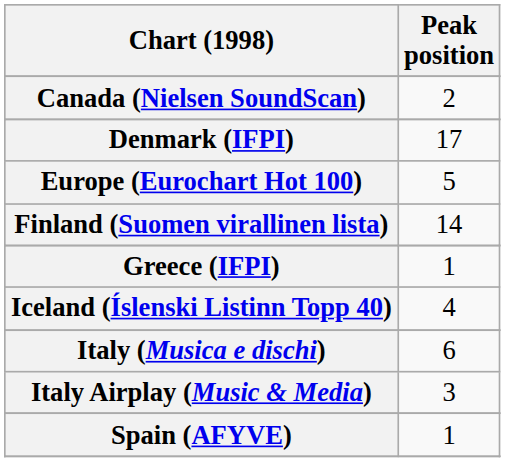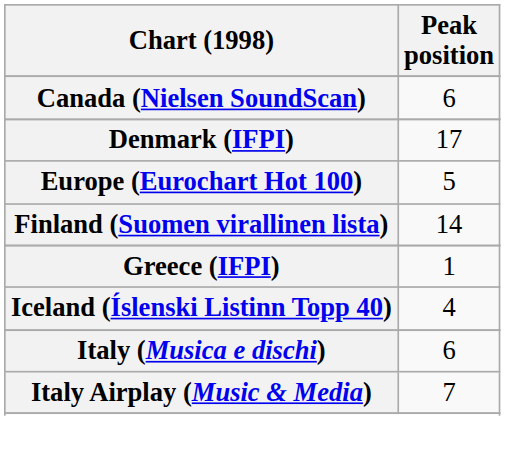 <table class="wikitable sortable plainrowheaders" style="text-align:center">
 <tr>
 <th scope="col">Chart (1998)</th>
 <th scope="col">Peak<br>position</th>
 </tr>
 <tr>
 </tr>
 <tr>
 </tr>
 <tr>
 </tr>
 <tr>
 </tr>
 <tr>
 <th scope="row">Canada (<a href='#'>Nielsen SoundScan</a>)</th>
-<td>2</td>
+<td>6</td>
 </tr>
 <tr>
 </tr>
 <tr>
 <th scope="row">Denmark (<a href='#'>IFPI</a>)</th>
 <td>17</td>
 </tr>
 <tr>
 <th scope="row">Europe (<a href='#'>Eurochart Hot 100</a>)</th>
 <td>5</td>
 </tr>
 <tr>
 <th scope="row">Finland (<a href='#'>Suomen virallinen lista</a>)</th>
 <td>14</td>
 </tr>
 <tr>
 </tr>
 <tr>
 </tr>
 <tr>
 <th scope="row">Greece (<a href='#'>IFPI</a>)</th>
 <td>1</td>
 </tr>
 <tr>
 <th scope="row">Iceland (<a href='#'>Íslenski Listinn Topp 40</a>)</th>
 <td>4</td>
 </tr>
 <tr>
 </tr>
 <tr>
 <th scope="row">Italy (<em><a href='#'>Musica e dischi</a></em>)</th>
 <td>6</td>
 </tr>
 <tr>
 <th scope="row">Italy Airplay (<em><a href='#'>Music & Media</a></em>)</th>
-<td>3</td>
+<td>7</td>
 </tr>
 <tr>
 </tr>
 <tr>
 </tr>
 <tr>
 </tr>
 <tr>
 </tr>
 <tr>
-</tr>
-<tr>
-<th scope="row">Spain (<a href='#'>AFYVE</a>)</th>
-<td>1</td>
 </tr>
 <tr>
 </tr>
 <tr>
 </tr>
 <tr>
 </tr>
 <tr>
 </tr>
 <tr>
 </tr>
 <tr>
 </tr>
 </table>
